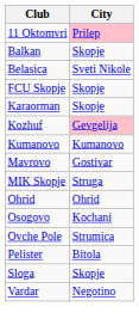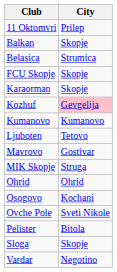 <table class="wikitable">
 <tr>
 <th>Club</th>
 <th>City</th>
 </tr>
 <tr>
 <td><a href='#'>11 Oktomvri</a></td>
-<td style="background: pink;"><a href='#'>Prilep</a></td>
+<td><a href='#'>Prilep</a></td>
 </tr>
 <tr>
 <td><a href='#'>Balkan</a></td>
 <td><a href='#'>Skopje</a></td>
 </tr>
 <tr>
 <td><a href='#'>Belasica</a></td>
-<td><a href='#'>Sveti Nikole</a></td>
+<td><a href='#'>Strumica</a></td>
 </tr>
 <tr>
 <td><a href='#'>FCU Skopje</a></td>
 <td><a href='#'>Skopje</a></td>
 </tr>
 <tr>
 <td><a href='#'>Karaorman</a></td>
 <td><a href='#'>Skopje</a></td>
 </tr>
 <tr>
 <td><a href='#'>Kozhuf</a></td>
 <td style="background: pink;"><a href='#'>Gevgelija</a></td>
 </tr>
 <tr>
 <td><a href='#'>Kumanovo</a></td>
 <td><a href='#'>Kumanovo</a></td>
+</tr>
+<tr>
+<td><a href='#'>Ljuboten</a></td>
+<td><a href='#'>Tetovo</a></td>
 </tr>
 <tr>
 <td><a href='#'>Mavrovo</a></td>
 <td><a href='#'>Gostivar</a></td>
 </tr>
 <tr>
 <td><a href='#'>MIK Skopje</a></td>
 <td><a href='#'>Struga</a></td>
 </tr>
 <tr>
 <td><a href='#'>Ohrid</a></td>
 <td><a href='#'>Ohrid</a></td>
 </tr>
 <tr>
 <td><a href='#'>Osogovo</a></td>
 <td><a href='#'>Kochani</a></td>
 </tr>
 <tr>
 <td><a href='#'>Ovche Pole</a></td>
-<td><a href='#'>Strumica</a></td>
+<td><a href='#'>Sveti Nikole</a></td>
 </tr>
 <tr>
 <td><a href='#'>Pelister</a></td>
 <td><a href='#'>Bitola</a></td>
 </tr>
 <tr>
 <td><a href='#'>Sloga</a></td>
 <td><a href='#'>Skopje</a></td>
 </tr>
 <tr>
 <td><a href='#'>Vardar</a></td>
 <td><a href='#'>Negotino</a></td>
 </tr>
 </table>
